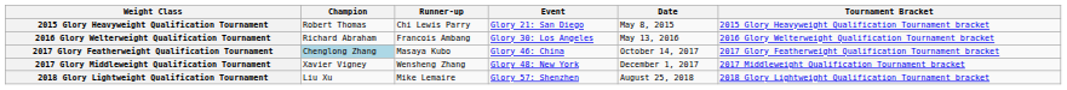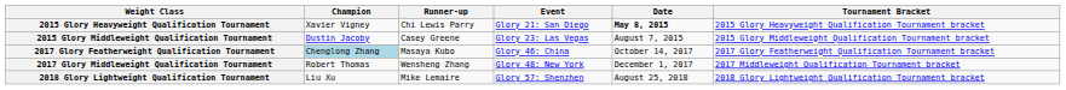 <table class="wikitable" style="width:100%; font-size:75%;">
 <tr>
 <th>Weight Class</th>
 <th>Champion</th>
 <th>Runner-up</th>
 <th>Event</th>
 <th>Date</th>
 <th>Tournament Bracket</th>
 </tr>
 <tr>
 <th><strong>2015 Glory Heavyweight Qualification Tournament</strong></th>
-<td> Robert Thomas</td>
+<td> Xavier Vigney</td>
 <td> Chi Lewis Parry</td>
 <td><a href='#'>Glory 21: San Diego</a></td>
-<td>May 8, 2015</td>
+<td><strong>May 8, 2015</strong></td>
 <td><a href='#'>2015 Glory Heavyweight Qualification Tournament bracket</a></td>
 </tr>
 <tr>
-<th><strong>2016 Glory Welterweight Qualification Tournament</strong></th>
-<td> Richard Abraham</td>
-<td> Francois Ambang</td>
-<td><a href='#'>Glory 30: Los Angeles</a></td>
-<td>May 13, 2016</td>
-<td><a href='#'>2016 Glory Welterweight Qualification Tournament bracket</a></td>
+<th><strong>2015 Glory Middleweight Qualification Tournament</strong></th>
+<td> <a href='#'>Dustin Jacoby</a></td>
+<td> Casey Greene</td>
+<td><a href='#'>Glory 23: Las Vegas</a></td>
+<td>August 7, 2015</td>
+<td><a href='#'>2015 Glory Middleweight Qualification Tournament bracket</a></td>
 </tr>
 <tr>
 <th><strong>2017 Glory Featherweight Qualification Tournament</strong></th>
 <td style="background: lightblue;"> Chenglong Zhang</td>
 <td> Masaya Kubo</td>
 <td><a href='#'>Glory 46: China</a></td>
 <td>October 14, 2017</td>
 <td><a href='#'>2017 Glory Featherweight Qualification Tournament bracket</a></td>
 </tr>
 <tr>
 <th><strong>2017 Glory Middleweight Qualification Tournament</strong></th>
-<td> Xavier Vigney</td>
+<td> Robert Thomas</td>
 <td> Wensheng Zhang</td>
 <td><a href='#'>Glory 48: New York</a></td>
 <td>December 1, 2017</td>
 <td><a href='#'>2017 Middleweight Qualification Tournament bracket</a></td>
 </tr>
 <tr>
 <th><strong>2018 Glory Lightweight Qualification Tournament</strong></th>
 <td> Liu Xu</td>
 <td> Mike Lemaire</td>
 <td><a href='#'>Glory 57: Shenzhen</a></td>
 <td>August 25, 2018</td>
 <td><a href='#'>2018 Glory Lightweight Qualification Tournament bracket</a></td>
 </tr>
 </table>
